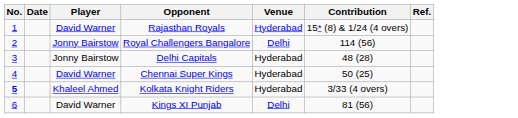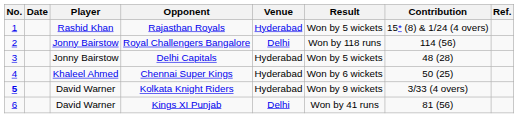 <table class="wikitable" style="text-align:center">
 <tr>
 <th>No.</th>
 <th>Date</th>
 <th>Player</th>
 <th>Opponent</th>
 <th>Venue</th>
+<th>Result</th>
 <th>Contribution</th>
 <th>Ref.</th>
 </tr>
 <tr>
 <td><a href='#'>1</a></td>
 <td></td>
-<td><a href='#'>David Warner</a></td>
+<td><a href='#'>Rashid Khan</a></td>
 <td><a href='#'>Rajasthan Royals</a></td>
 <td><a href='#'>Hyderabad</a></td>
+<td>Won by 5 wickets</td>
 <td>15<a href='#'>*</a> (8) & 1/24 (4 overs)</td>
 <td></td>
 </tr>
 <tr>
 <td><a href='#'>2</a></td>
 <td></td>
 <td><a href='#'>Jonny Bairstow</a></td>
 <td><a href='#'>Royal Challengers Bangalore</a></td>
 <td><a href='#'>Delhi</a></td>
+<td>Won by 118 runs</td>
 <td>114 (56)</td>
 <td></td>
 </tr>
 <tr>
 <td><a href='#'>3</a></td>
 <td></td>
 <td>Jonny Bairstow</td>
 <td><a href='#'>Delhi Capitals</a></td>
 <td>Hyderabad</td>
+<td>Won by 5 wickets</td>
 <td>48 (28)</td>
 <td></td>
 </tr>
 <tr>
 <td><a href='#'>4</a></td>
 <td></td>
-<td><a href='#'>David Warner</a></td>
+<td><a href='#'>Khaleel Ahmed</a></td>
 <td><a href='#'>Chennai Super Kings</a></td>
 <td>Hyderabad</td>
+<td>Won by 6 wickets</td>
 <td>50 (25)</td>
 <td></td>
 </tr>
 <tr>
 <td><strong><a href='#'>5</a></strong></td>
 <td></td>
-<td><a href='#'>Khaleel Ahmed</a></td>
+<td>David Warner</td>
 <td><a href='#'>Kolkata Knight Riders</a></td>
 <td>Hyderabad</td>
+<td>Won by 9 wickets</td>
 <td>3/33 (4 overs)</td>
 <td></td>
 </tr>
 <tr>
 <td><a href='#'>6</a></td>
 <td></td>
 <td>David Warner</td>
 <td><a href='#'>Kings XI Punjab</a></td>
 <td><a href='#'>Delhi</a></td>
+<td>Won by 41 runs</td>
 <td>81 (56)</td>
 <td></td>
 </tr>
 </table>
